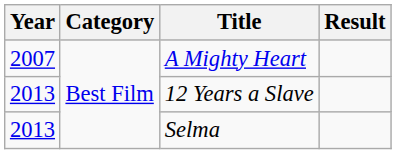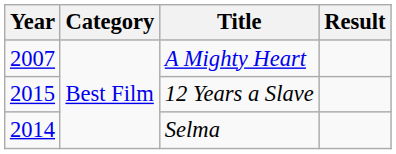 <table class="wikitable" style="font-size: 100%">
 <tr>
 <th>Year</th>
 <th>Category</th>
 <th>Title</th>
 <th>Result</th>
 </tr>
 <tr>
 <td style="text-align:center;"><a href='#'>2007</a></td>
 <td rowspan="3"><a href='#'>Best Film</a></td>
 <td><em><a href='#'>A Mighty Heart</a></em></td>
 <td></td>
 </tr>
 <tr>
-<td style="text-align:center;"><a href='#'>2013</a></td>
+<td style="text-align:center;"><a href='#'>2015</a></td>
 <td><em>12 Years a Slave</em></td>
 <td></td>
 </tr>
 <tr>
-<td style="text-align:center;"><a href='#'>2013</a></td>
+<td style="text-align:center;"><a href='#'>2014</a></td>
 <td><em>Selma</em></td>
 <td></td>
 </tr>
 </table>
